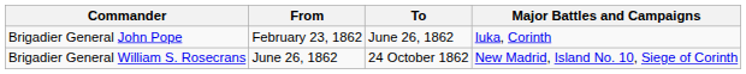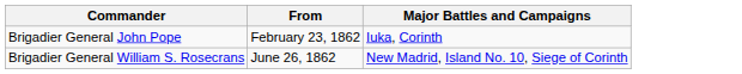 <table class=wikitable>
 <tr>
 <th>Commander</th>
 <th>From</th>
-<th>To</th>
 <th>Major Battles and Campaigns</th>
 </tr>
 <tr>
 <td>Brigadier General <a href='#'>John Pope</a></td>
 <td>February 23, 1862</td>
-<td>June 26, 1862</td>
 <td><a href='#'>Iuka</a>, <a href='#'>Corinth</a></td>
 </tr>
 <tr>
 <td>Brigadier General <a href='#'>William S. Rosecrans</a></td>
 <td>June 26, 1862</td>
-<td>24 October 1862</td>
 <td><a href='#'>New Madrid</a>, <a href='#'>Island No. 10</a>, <a href='#'>Siege of Corinth</a></td>
 </tr>
 </table>
